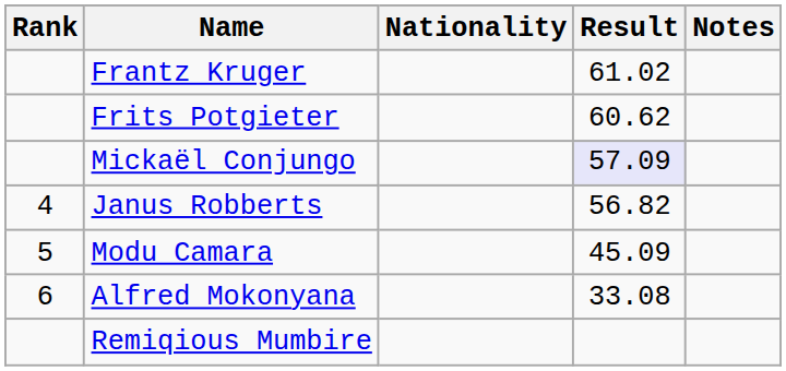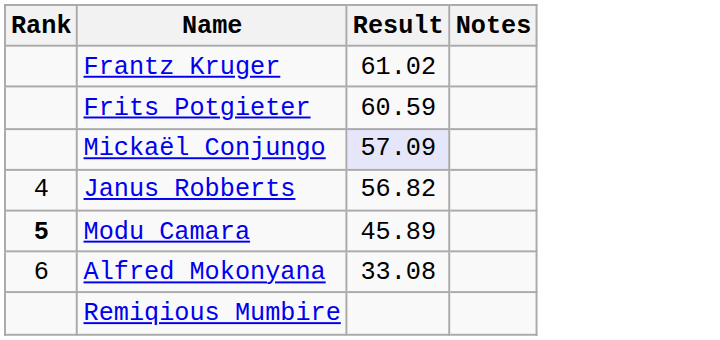 <table class="wikitable sortable" style="text-align:center">
 <tr>
 <th>Rank</th>
 <th>Name</th>
-<th>Nationality</th>
 <th>Result</th>
 <th>Notes</th>
 </tr>
 <tr>
 <td></td>
 <td align=left><a href='#'>Frantz Kruger</a></td>
-<td align=left></td>
 <td>61.02</td>
 <td></td>
 </tr>
 <tr>
 <td></td>
 <td align=left><a href='#'>Frits Potgieter</a></td>
-<td align=left></td>
-<td>60.62</td>
+<td>60.59</td>
 <td></td>
 </tr>
 <tr>
 <td></td>
 <td align=left><a href='#'>Mickaël Conjungo</a></td>
-<td align=left></td>
 <td style="background: lavender;">57.09</td>
 <td></td>
 </tr>
 <tr>
 <td>4</td>
 <td align=left><a href='#'>Janus Robberts</a></td>
-<td align=left></td>
 <td>56.82</td>
 <td></td>
 </tr>
 <tr>
-<td>5</td>
+<td><strong>5</strong></td>
 <td align=left><a href='#'>Modu Camara</a></td>
-<td align=left></td>
-<td>45.09</td>
+<td>45.89</td>
 <td></td>
 </tr>
 <tr>
 <td>6</td>
 <td align=left><a href='#'>Alfred Mokonyana</a></td>
-<td align=left></td>
 <td>33.08</td>
 <td></td>
 </tr>
 <tr>
 <td></td>
 <td align=left><a href='#'>Remiqious Mumbire</a></td>
-<td align=left></td>
 <td></td>
 <td></td>
 </tr>
 </table>
